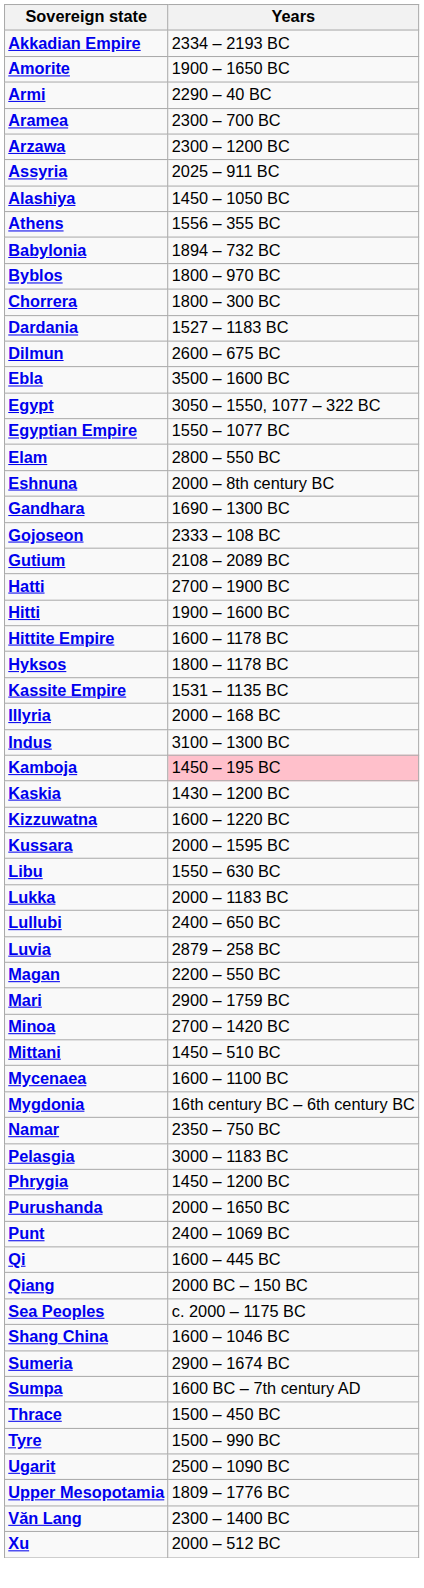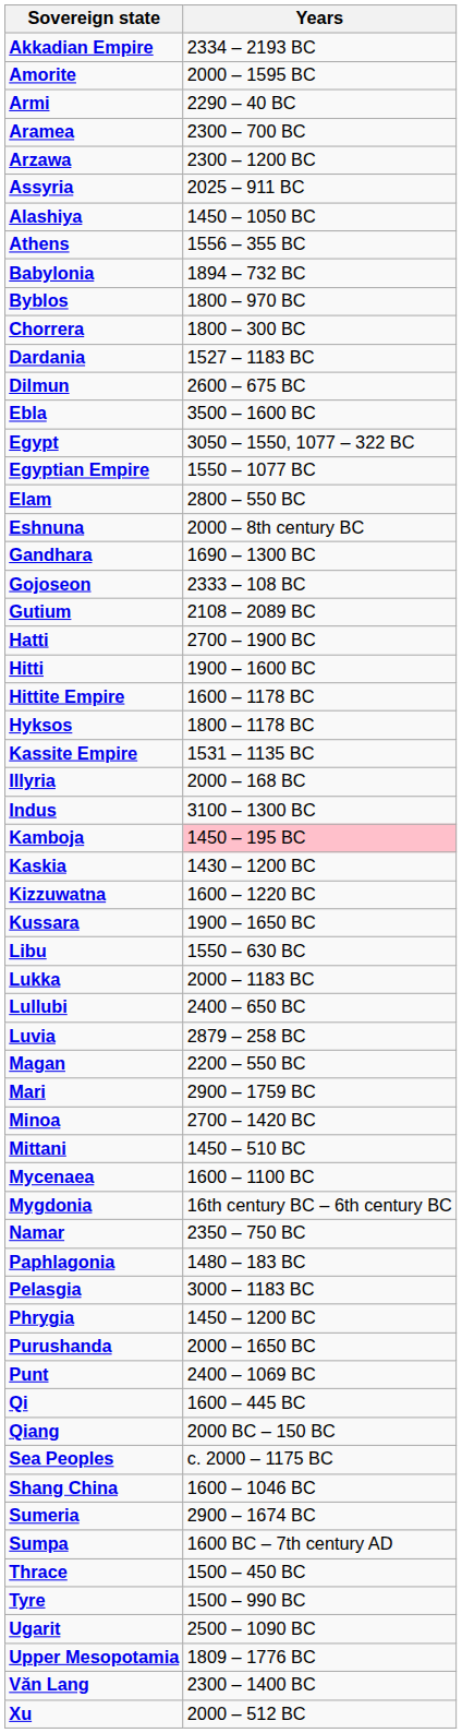 <table class=wikitable border="1">
 <tr>
 <th>Sovereign state</th>
 <th>Years</th>
 </tr>
 <tr>
 <td><strong><a href='#'>Akkadian Empire</a></strong></td>
 <td>2334 – 2193 BC</td>
 </tr>
 <tr>
 <td><strong><a href='#'>Amorite</a></strong></td>
-<td>1900 – 1650 BC</td>
+<td>2000 – 1595 BC</td>
 </tr>
 <tr>
 <td><strong><a href='#'>Armi</a></strong></td>
 <td>2290 – 40 BC</td>
 </tr>
 <tr>
 <td><strong><a href='#'>Aramea</a></strong></td>
 <td>2300 – 700 BC</td>
 </tr>
 <tr>
 <td><strong><a href='#'>Arzawa</a></strong></td>
 <td>2300 – 1200 BC</td>
 </tr>
 <tr>
 <td><strong><a href='#'>Assyria</a></strong></td>
 <td>2025 – 911 BC</td>
 </tr>
 <tr>
 <td><strong><a href='#'>Alashiya</a></strong></td>
 <td>1450 – 1050 BC</td>
 </tr>
 <tr>
 <td><strong><a href='#'>Athens</a></strong></td>
 <td>1556 – 355 BC</td>
 </tr>
 <tr>
 <td><strong><a href='#'>Babylonia</a></strong></td>
 <td>1894 – 732 BC</td>
 </tr>
 <tr>
 <td><strong><a href='#'>Byblos</a></strong></td>
 <td>1800 – 970 BC</td>
 </tr>
 <tr>
 <td><strong><a href='#'>Chorrera</a></strong></td>
 <td>1800 – 300 BC</td>
 </tr>
 <tr>
 <td><strong><a href='#'>Dardania</a></strong></td>
 <td>1527 – 1183 BC</td>
 </tr>
 <tr>
 <td><strong><a href='#'>Dilmun</a></strong></td>
 <td>2600 – 675 BC</td>
 </tr>
 <tr>
 <td><strong><a href='#'>Ebla</a></strong></td>
 <td>3500 – 1600 BC</td>
 </tr>
 <tr>
 <td><strong><a href='#'>Egypt</a></strong></td>
 <td>3050 – 1550, 1077 – 322 BC</td>
 </tr>
 <tr>
 <td><strong><a href='#'>Egyptian Empire</a></strong></td>
 <td>1550 – 1077 BC</td>
 </tr>
 <tr>
 <td><strong><a href='#'>Elam</a></strong></td>
 <td>2800 – 550 BC</td>
 </tr>
 <tr>
 <td><strong><a href='#'>Eshnuna</a></strong></td>
 <td>2000 – 8th century  BC</td>
 </tr>
 <tr>
 <td><strong><a href='#'>Gandhara</a></strong></td>
 <td>1690 – 1300 BC</td>
 </tr>
 <tr>
 <td><strong><a href='#'>Gojoseon</a></strong></td>
 <td>2333 – 108 BC</td>
 </tr>
 <tr>
 <td><strong><a href='#'>Gutium</a></strong></td>
 <td>2108 – 2089 BC</td>
 </tr>
 <tr>
 <td><strong><a href='#'>Hatti</a></strong></td>
 <td>2700 – 1900 BC</td>
 </tr>
 <tr>
 <td><strong><a href='#'>Hitti</a></strong></td>
 <td>1900 – 1600 BC</td>
 </tr>
 <tr>
 <td><strong><a href='#'>Hittite Empire</a></strong></td>
 <td>1600 – 1178 BC</td>
 </tr>
 <tr>
 <td><strong><a href='#'>Hyksos</a></strong></td>
 <td>1800 – 1178 BC</td>
 </tr>
 <tr>
 <td><strong><a href='#'>Kassite Empire</a></strong></td>
 <td>1531 – 1135 BC</td>
 </tr>
 <tr>
 <td><strong><a href='#'>Illyria</a></strong></td>
 <td>2000 – 168 BC</td>
 </tr>
 <tr>
 <td><strong><a href='#'>Indus</a></strong></td>
 <td>3100 – 1300 BC</td>
 </tr>
 <tr>
 <td><strong><a href='#'>Kamboja</a></strong></td>
 <td style="background: pink;">1450 – 195 BC</td>
 </tr>
 <tr>
 <td><strong><a href='#'>Kaskia</a></strong></td>
 <td>1430 – 1200 BC</td>
 </tr>
 <tr>
 <td><strong><a href='#'>Kizzuwatna</a></strong></td>
 <td>1600 – 1220 BC</td>
 </tr>
 <tr>
 <td><strong><a href='#'>Kussara</a></strong></td>
-<td>2000 – 1595 BC</td>
+<td>1900 – 1650 BC</td>
 </tr>
 <tr>
 <td><strong><a href='#'>Libu</a></strong></td>
 <td>1550 – 630 BC</td>
 </tr>
 <tr>
 <td><strong><a href='#'>Lukka</a></strong></td>
 <td>2000 – 1183 BC</td>
 </tr>
 <tr>
 <td><strong><a href='#'>Lullubi</a></strong></td>
 <td>2400 – 650 BC</td>
 </tr>
 <tr>
 <td><strong><a href='#'>Luvia</a></strong></td>
 <td>2879 – 258 BC</td>
 </tr>
 <tr>
 <td><strong><a href='#'>Magan</a></strong></td>
 <td>2200 – 550 BC</td>
 </tr>
 <tr>
 <td><strong><a href='#'>Mari</a></strong></td>
 <td>2900 – 1759 BC</td>
 </tr>
 <tr>
 <td><strong><a href='#'>Minoa</a></strong></td>
 <td>2700 – 1420 BC</td>
 </tr>
 <tr>
 <td><strong><a href='#'>Mittani</a></strong></td>
 <td>1450 – 510 BC</td>
 </tr>
 <tr>
 <td><strong><a href='#'>Mycenaea</a></strong></td>
 <td>1600 – 1100 BC</td>
 </tr>
 <tr>
 <td><strong><a href='#'>Mygdonia</a></strong></td>
 <td>16th century BC – 6th century BC</td>
 </tr>
 <tr>
 <td><strong><a href='#'>Namar</a></strong></td>
 <td>2350 – 750 BC</td>
+</tr>
+<tr>
+<td><strong><a href='#'>Paphlagonia</a></strong></td>
+<td>1480 – 183 BC</td>
 </tr>
 <tr>
 <td><strong><a href='#'>Pelasgia</a></strong></td>
 <td>3000 – 1183 BC</td>
 </tr>
 <tr>
 <td><strong><a href='#'>Phrygia</a></strong></td>
 <td>1450 – 1200 BC</td>
 </tr>
 <tr>
 <td><strong><a href='#'>Purushanda</a></strong></td>
 <td>2000 – 1650 BC</td>
 </tr>
 <tr>
 <td><strong><a href='#'>Punt</a></strong></td>
 <td>2400 – 1069 BC</td>
 </tr>
 <tr>
 <td><strong><a href='#'>Qi</a></strong></td>
 <td>1600 – 445 BC</td>
 </tr>
 <tr>
 <td><strong><a href='#'>Qiang</a></strong></td>
 <td>2000 BC – 150 BC</td>
 </tr>
 <tr>
 <td><strong><a href='#'>Sea Peoples</a></strong></td>
 <td>c. 2000 – 1175 BC</td>
 </tr>
 <tr>
 <td><strong><a href='#'>Shang China</a></strong></td>
 <td>1600 – 1046 BC</td>
 </tr>
 <tr>
 <td><strong><a href='#'>Sumeria</a></strong></td>
 <td>2900 – 1674 BC</td>
 </tr>
 <tr>
 <td><strong><a href='#'>Sumpa</a></strong></td>
 <td>1600 BC – 7th century AD</td>
 </tr>
 <tr>
 <td><strong><a href='#'>Thrace</a></strong></td>
 <td>1500 – 450 BC</td>
 </tr>
 <tr>
 <td><strong><a href='#'>Tyre</a></strong></td>
 <td>1500 – 990 BC</td>
 </tr>
 <tr>
 <td><strong><a href='#'>Ugarit</a></strong></td>
 <td>2500 – 1090 BC</td>
 </tr>
 <tr>
 <td><strong><a href='#'>Upper Mesopotamia</a></strong></td>
 <td>1809 – 1776 BC</td>
 </tr>
 <tr>
 <td><strong><a href='#'>Văn Lang</a></strong></td>
 <td>2300 – 1400 BC</td>
 </tr>
 <tr>
 <td><strong><a href='#'>Xu</a></strong></td>
 <td>2000 – 512 BC</td>
 </tr>
 </table>
